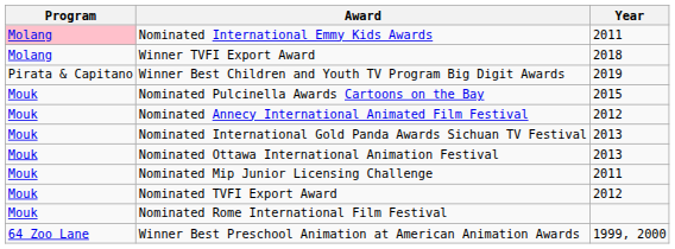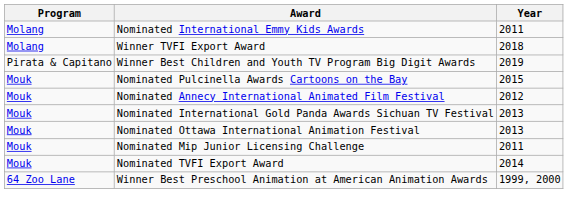 <table class="wikitable sortable">
 <tr>
 <th>Program</th>
 <th>Award</th>
 <th>Year</th>
 </tr>
 <tr>
-<td style="background: pink;"><a href='#'>Molang</a></td>
+<td><a href='#'>Molang</a></td>
 <td>Nominated <a href='#'>International Emmy Kids Awards</a></td>
 <td>2011</td>
 </tr>
 <tr>
 <td><a href='#'>Molang</a></td>
 <td>Winner TVFI Export Award</td>
 <td>2018</td>
 </tr>
 <tr>
 <td>Pirata & Capitano</td>
 <td>Winner Best Children and Youth TV Program Big Digit Awards</td>
 <td>2019</td>
 </tr>
 <tr>
 <td><a href='#'>Mouk</a></td>
 <td>Nominated Pulcinella Awards <a href='#'>Cartoons on the Bay</a></td>
 <td>2015</td>
 </tr>
 <tr>
 <td><a href='#'>Mouk</a></td>
 <td>Nominated <a href='#'>Annecy International Animated Film Festival</a></td>
 <td>2012</td>
 </tr>
 <tr>
 <td><a href='#'>Mouk</a></td>
 <td>Nominated International Gold Panda Awards Sichuan TV Festival</td>
 <td>2013</td>
 </tr>
 <tr>
 <td><a href='#'>Mouk</a></td>
 <td>Nominated Ottawa International Animation Festival</td>
 <td>2013</td>
 </tr>
 <tr>
 <td><a href='#'>Mouk</a></td>
 <td>Nominated Mip Junior Licensing Challenge</td>
 <td>2011</td>
 </tr>
 <tr>
 <td><a href='#'>Mouk</a></td>
 <td>Nominated TVFI Export Award</td>
-<td>2012</td>
-</tr>
-<tr>
-<td><a href='#'>Mouk</a></td>
-<td>Nominated Rome International Film Festival</td>
-<td></td>
+<td>2014</td>
 </tr>
 <tr>
 <td><a href='#'>64 Zoo Lane</a></td>
 <td>Winner Best Preschool Animation at American Animation Awards</td>
 <td>1999, 2000</td>
 </tr>
 </table>
